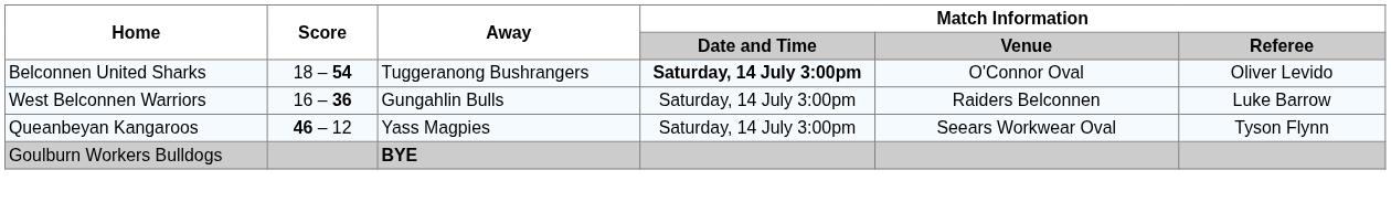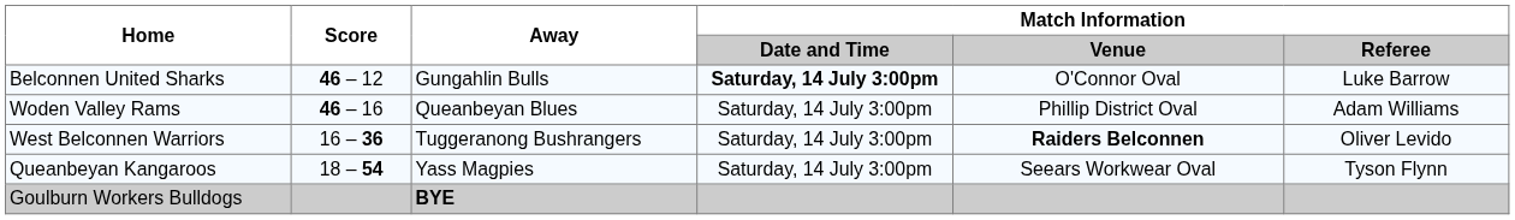 <table border="1" cellpadding="3" cellspacing="0" width="100%" style="border-collapse:collapse;  text-align:center;">
 <tr>
 <th rowspan="2" width="19%">Home</th>
 <th rowspan="2" width="8%">Score</th>
 <th rowspan="2" width="19%">Away</th>
 <th colspan="3">Match Information</th>
 </tr>
 <tr bgcolor="#CCCCCC">
 <th width="17%">Date and Time</th>
 <th width="22%">Venue</th>
 <th width="50%">Referee</th>
 </tr>
 <tr style="text-align:center; background:#f5faff;">
 <td align="left"> Belconnen United Sharks</td>
-<td>18 – <strong>54</strong></td>
-<td align="left"> Tuggeranong Bushrangers</td>
+<td><strong>46</strong> – 12</td>
+<td align="left"> Gungahlin Bulls</td>
 <td><strong>Saturday, 14 July 3:00pm</strong></td>
 <td>O'Connor Oval</td>
-<td>Oliver Levido</td>
+<td>Luke Barrow</td>
+</tr>
+<tr style="text-align:center; background:#f5faff;">
+<td align="left"> Woden Valley Rams</td>
+<td><strong>46</strong> – 16</td>
+<td align="left"> Queanbeyan Blues</td>
+<td>Saturday, 14 July 3:00pm</td>
+<td>Phillip District Oval</td>
+<td>Adam Williams</td>
 </tr>
 <tr style="text-align:center; background:#f5faff;">
 <td align="left"> West Belconnen Warriors</td>
 <td>16 – <strong>36</strong></td>
-<td align="left"> Gungahlin Bulls</td>
+<td align="left"> Tuggeranong Bushrangers</td>
 <td>Saturday, 14 July 3:00pm</td>
-<td>Raiders Belconnen</td>
-<td>Luke Barrow</td>
+<td><strong>Raiders Belconnen</strong></td>
+<td>Oliver Levido</td>
 </tr>
 <tr style="text-align:center; background:#f5faff;">
 <td align="left"> Queanbeyan Kangaroos</td>
-<td><strong>46</strong> – 12</td>
+<td>18 – <strong>54</strong></td>
 <td align="left"> Yass Magpies</td>
 <td>Saturday, 14 July 3:00pm</td>
 <td>Seears Workwear Oval</td>
 <td>Tyson Flynn</td>
 </tr>
 <tr style="text-align:center; background:#CCCCCC;">
 <td align="left"><strong></strong> Goulburn Workers Bulldogs</td>
 <td></td>
 <td align="left"><strong>BYE</strong></td>
 <td></td>
 <td></td>
 <td></td>
 </tr>
 </table>
